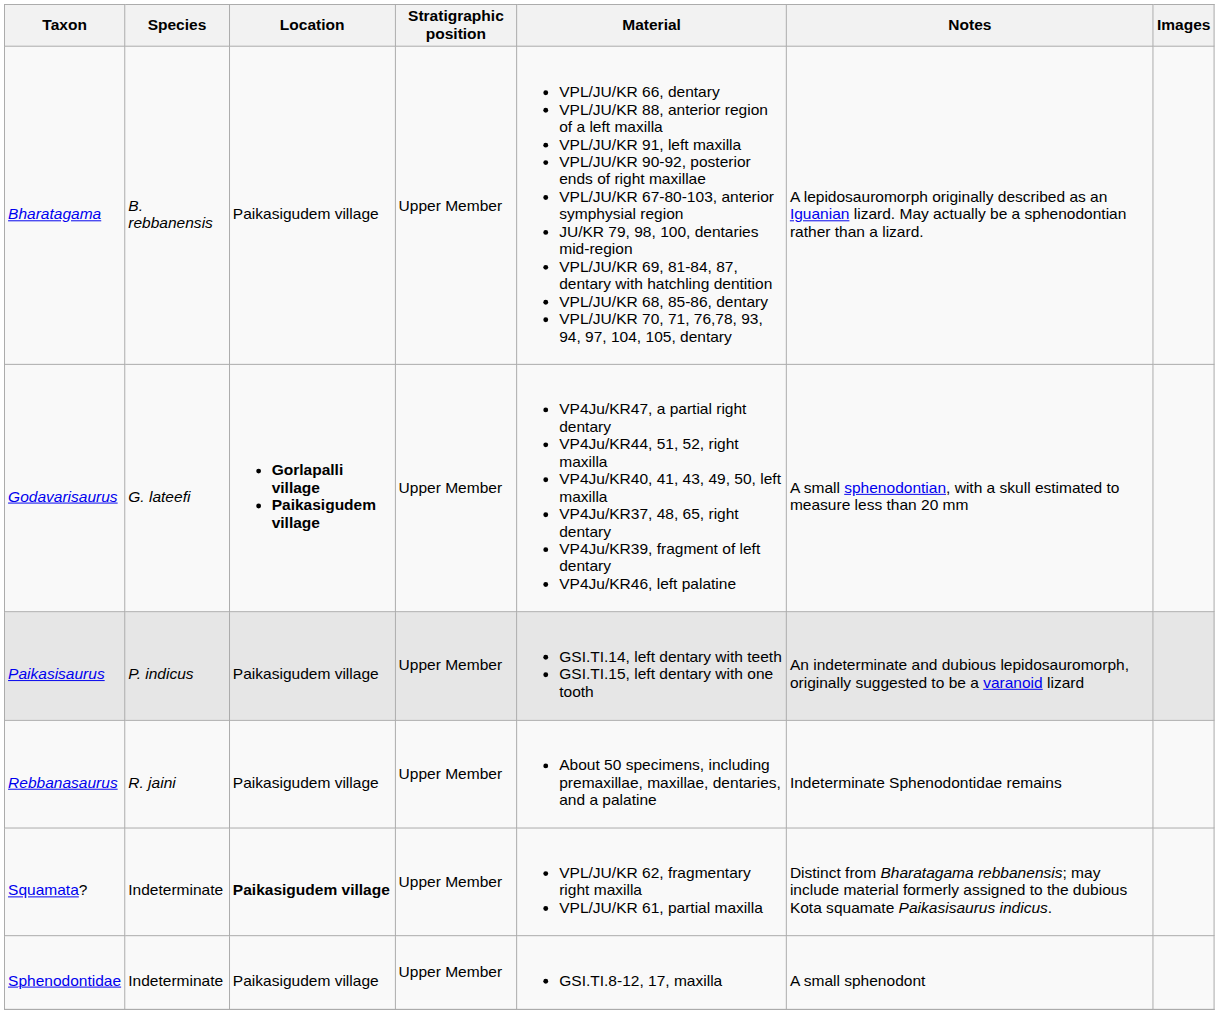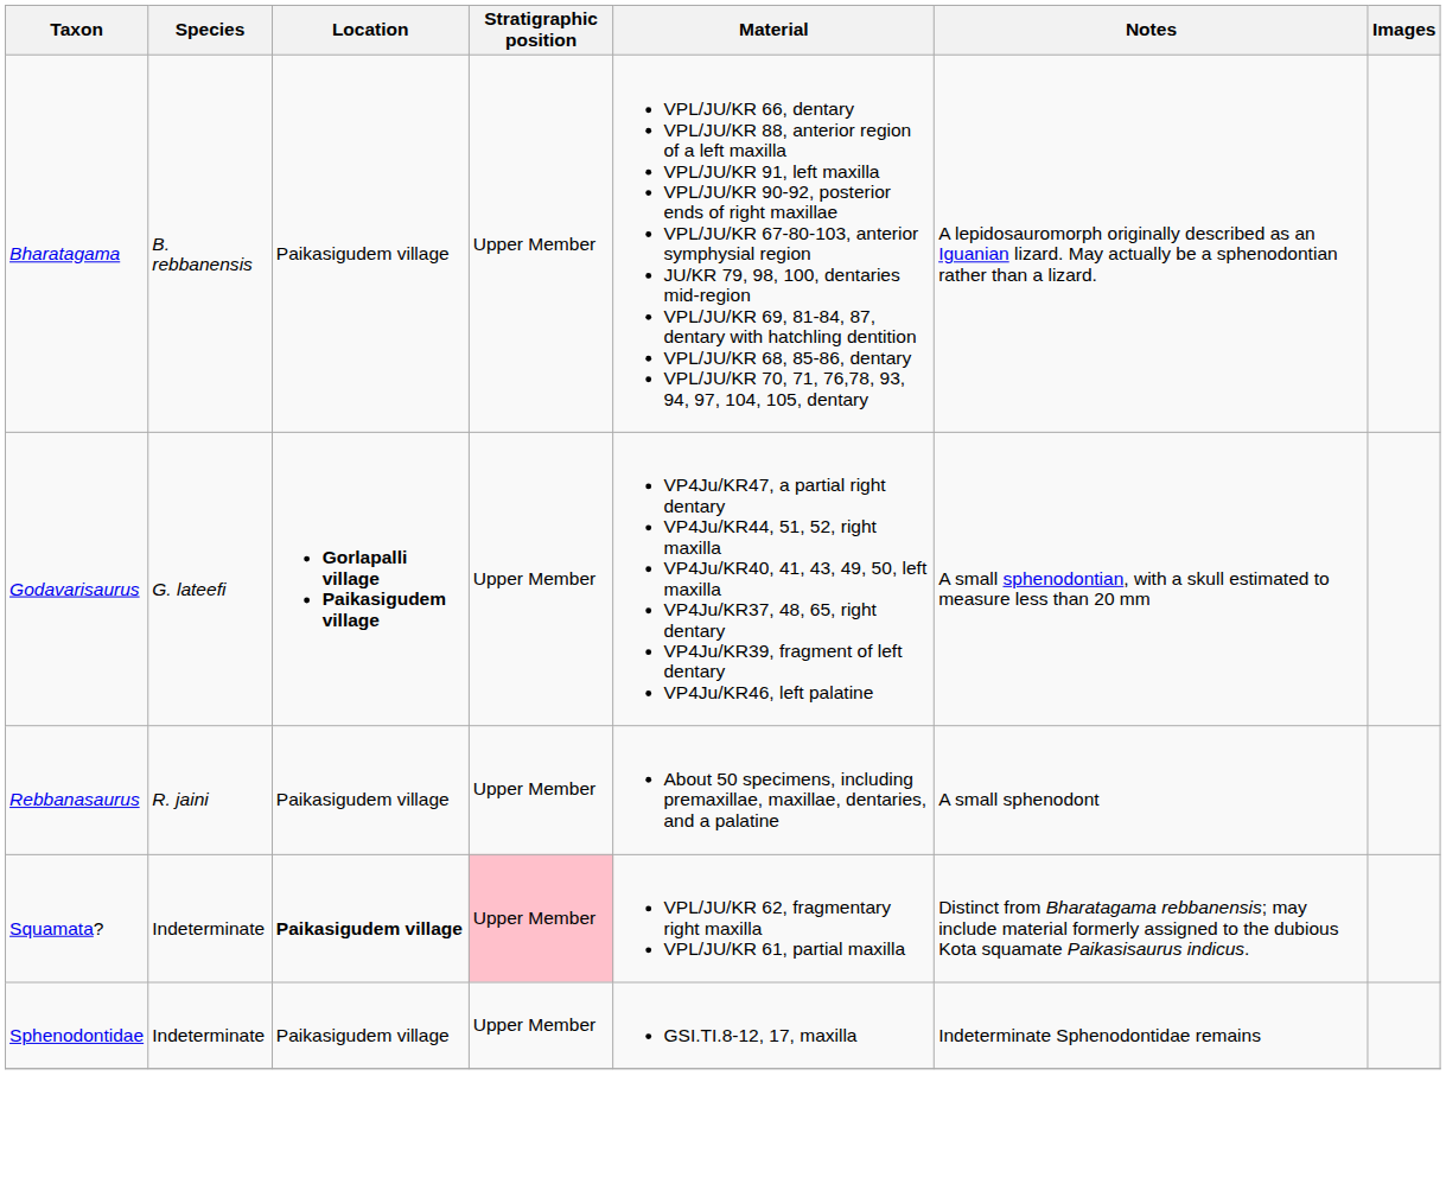 <table class="wikitable" align="center">
 <tr>
 <th>Taxon</th>
 <th>Species</th>
 <th>Location</th>
 <th>Stratigraphic position</th>
 <th>Material</th>
 <th>Notes</th>
 <th>Images</th>
 </tr>
 <tr>
 <td><br><em><a href='#'>Bharatagama</a></em></td>
 <td><br><em>B. rebbanensis</em></td>
 <td><br>Paikasigudem village</td>
 <td>Upper Member</td>
 <td><br><ul><li>VPL/JU/KR 66, dentary</li><li>VPL/JU/KR 88, anterior region of a left maxilla</li><li>VPL/JU/KR 91, left maxilla</li><li>VPL/JU/KR 90-92, posterior ends of right maxillae</li><li>VPL/JU/KR 67-80-103, anterior symphysial region</li><li>JU/KR 79, 98, 100, dentaries mid-region</li><li>VPL/JU/KR 69, 81-84, 87, dentary with hatchling dentition</li><li>VPL/JU/KR 68, 85-86, dentary</li><li>VPL/JU/KR 70, 71, 76,78, 93, 94, 97, 104, 105, dentary</li></ul></td>
 <td><br>A lepidosauromorph originally described as an <a href='#'>Iguanian</a> lizard. May actually be a sphenodontian rather than a lizard.</td>
 <td></td>
 </tr>
 <tr>
 <td><br><em><a href='#'>Godavarisaurus</a></em></td>
 <td><br><em>G. lateefi</em></td>
 <td><strong><br><ul><li>Gorlapalli village</li><li>Paikasigudem village</li></ul></strong></td>
 <td>Upper Member</td>
 <td><br><ul><li>VP4Ju/KR47, a partial right dentary</li><li>VP4Ju/KR44, 51, 52, right maxilla</li><li>VP4Ju/KR40, 41, 43, 49, 50, left maxilla</li><li>VP4Ju/KR37, 48, 65, right dentary</li><li>VP4Ju/KR39, fragment of left dentary</li><li>VP4Ju/KR46, left palatine</li></ul></td>
 <td><br>A small <a href='#'>sphenodontian</a>, with a skull estimated to measure less than 20 mm</td>
 <td></td>
 </tr>
 <tr>
-<td style="background:#E6E6E6;"><br><em><a href='#'>Paikasisaurus</a></em></td>
-<td style="background:#E6E6E6;"><br><em>P. indicus</em></td>
-<td style="background:#E6E6E6;"><br>Paikasigudem village</td>
-<td style="background:#E6E6E6;">Upper Member</td>
-<td style="background:#E6E6E6;"><br><ul><li>GSI.TI.14, left dentary with teeth</li><li>GSI.TI.15, left dentary with one tooth</li></ul></td>
-<td style="background:#E6E6E6;"><br>An indeterminate and dubious lepidosauromorph, originally suggested to be a <a href='#'>varanoid</a> lizard</td>
-<td style="background:#E6E6E6;"></td>
-</tr>
-<tr>
 <td><br><em><a href='#'>Rebbanasaurus</a></em></td>
 <td><br><em>R. jaini</em></td>
 <td><br>Paikasigudem village</td>
 <td>Upper Member</td>
 <td><br><ul><li>About 50 specimens, including premaxillae, maxillae, dentaries, and a palatine</li></ul></td>
-<td><br>Indeterminate Sphenodontidae remains</td>
+<td><br>A small sphenodont</td>
 <td></td>
 </tr>
 <tr>
 <td><br><a href='#'>Squamata</a>?</td>
 <td><br>Indeterminate</td>
 <td><strong><br>Paikasigudem village</strong></td>
-<td>Upper Member</td>
+<td style="background: pink;">Upper Member</td>
 <td><br><ul><li>VPL/JU/KR 62, fragmentary right maxilla</li><li>VPL/JU/KR 61, partial maxilla</li></ul></td>
 <td><br>Distinct from <em>Bharatagama rebbanensis</em>; may include material formerly assigned to the dubious Kota squamate <em>Paikasisaurus indicus</em>.</td>
 <td></td>
 </tr>
 <tr>
 <td><br><a href='#'>Sphenodontidae</a></td>
 <td><br>Indeterminate</td>
 <td><br>Paikasigudem village</td>
 <td>Upper Member</td>
 <td><br><ul><li>GSI.TI.8-12, 17, maxilla</li></ul></td>
-<td><br>A small sphenodont</td>
+<td><br>Indeterminate Sphenodontidae remains</td>
 <td></td>
 </tr>
 <tr>
 </tr>
 </table>
